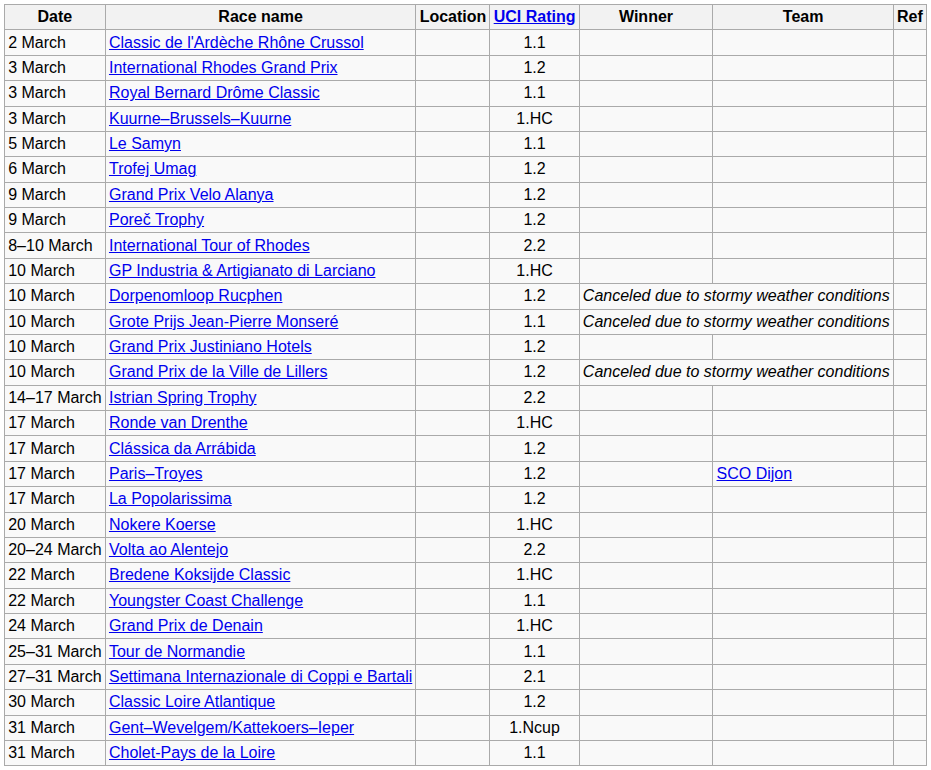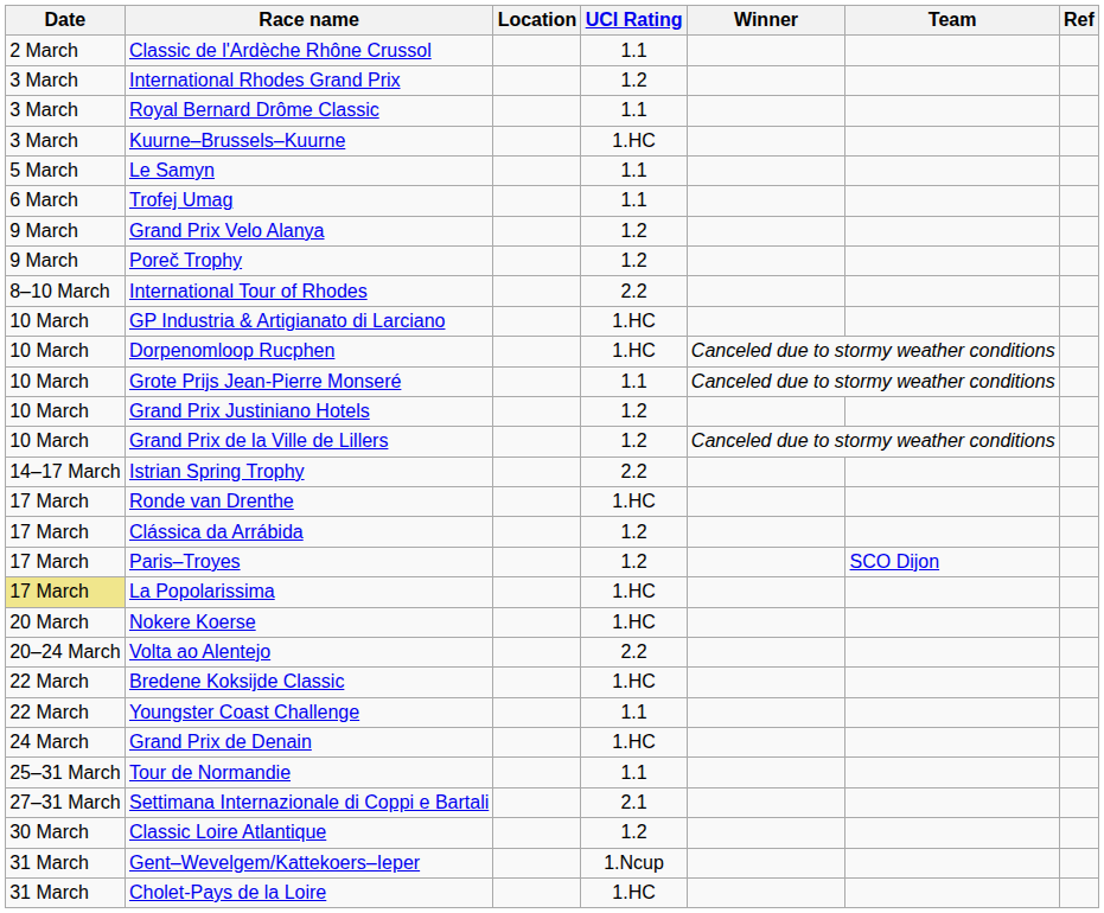 <table class="wikitable sortable">
 <tr>
 <th>Date</th>
 <th>Race name</th>
 <th>Location</th>
 <th><a href='#'>UCI Rating</a></th>
 <th>Winner</th>
 <th>Team</th>
 <th>Ref</th>
 </tr>
 <tr>
 <td>2 March</td>
 <td><a href='#'>Classic de l'Ardèche Rhône Crussol</a></td>
 <td></td>
 <td align=center>1.1</td>
 <td></td>
 <td></td>
 <td align=center></td>
 </tr>
 <tr>
 <td>3 March</td>
 <td><a href='#'>International Rhodes Grand Prix</a></td>
 <td></td>
 <td align=center>1.2</td>
 <td></td>
 <td></td>
 <td align=center></td>
 </tr>
 <tr>
 <td>3 March</td>
 <td><a href='#'>Royal Bernard Drôme Classic</a></td>
 <td></td>
 <td align=center>1.1</td>
 <td></td>
 <td></td>
 <td align=center></td>
 </tr>
 <tr>
 <td>3 March</td>
 <td><a href='#'>Kuurne–Brussels–Kuurne</a></td>
 <td></td>
 <td align=center>1.HC</td>
 <td></td>
 <td></td>
 <td align=center></td>
 </tr>
 <tr>
 <td>5 March</td>
 <td><a href='#'>Le Samyn</a></td>
 <td></td>
 <td align=center>1.1</td>
 <td></td>
 <td></td>
 <td align=center></td>
 </tr>
 <tr>
 <td>6 March</td>
 <td><a href='#'>Trofej Umag</a></td>
 <td></td>
-<td align=center>1.2</td>
+<td align=center>1.1</td>
 <td></td>
 <td></td>
 <td align=center></td>
 </tr>
 <tr>
 <td>9 March</td>
 <td><a href='#'>Grand Prix Velo Alanya</a></td>
 <td></td>
 <td align=center>1.2</td>
 <td></td>
 <td></td>
 <td align=center></td>
 </tr>
 <tr>
 <td>9 March</td>
 <td><a href='#'>Poreč Trophy</a></td>
 <td></td>
 <td align=center>1.2</td>
 <td></td>
 <td></td>
 <td align=center></td>
 </tr>
 <tr>
 <td>8–10 March</td>
 <td><a href='#'>International Tour of Rhodes</a></td>
 <td></td>
 <td align=center>2.2</td>
 <td></td>
 <td></td>
 <td align=center></td>
 </tr>
 <tr>
 <td>10 March</td>
 <td><a href='#'>GP Industria & Artigianato di Larciano</a></td>
 <td></td>
 <td align=center>1.HC</td>
 <td></td>
 <td></td>
 <td align=center></td>
 </tr>
 <tr>
 <td>10 March</td>
 <td><a href='#'>Dorpenomloop Rucphen</a></td>
 <td></td>
-<td align=center>1.2</td>
+<td align=center>1.HC</td>
 <td colspan=2 align=center><em>Canceled due to stormy weather conditions</em></td>
 <td align=center></td>
 </tr>
 <tr>
 <td>10 March</td>
 <td><a href='#'>Grote Prijs Jean-Pierre Monseré</a></td>
 <td></td>
 <td align=center>1.1</td>
 <td colspan=2 align=center><em>Canceled due to stormy weather conditions</em></td>
 <td align=center></td>
 </tr>
 <tr>
 <td>10 March</td>
 <td><a href='#'>Grand Prix Justiniano Hotels</a></td>
 <td></td>
 <td align=center>1.2</td>
 <td></td>
 <td></td>
 <td align=center></td>
 </tr>
 <tr>
 <td>10 March</td>
 <td><a href='#'>Grand Prix de la Ville de Lillers</a></td>
 <td></td>
 <td align=center>1.2</td>
 <td colspan=2 align=center><em>Canceled due to stormy weather conditions</em></td>
 <td align=center></td>
 </tr>
 <tr>
 <td>14–17 March</td>
 <td><a href='#'>Istrian Spring Trophy</a></td>
 <td></td>
 <td align=center>2.2</td>
 <td></td>
 <td></td>
 <td align=center></td>
 </tr>
 <tr>
 <td>17 March</td>
 <td><a href='#'>Ronde van Drenthe</a></td>
 <td></td>
 <td align=center>1.HC</td>
 <td></td>
 <td></td>
 <td align=center></td>
 </tr>
 <tr>
 <td>17 March</td>
 <td><a href='#'>Clássica da Arrábida</a></td>
 <td></td>
 <td align=center>1.2</td>
 <td></td>
 <td></td>
 <td align=center></td>
 </tr>
 <tr>
 <td>17 March</td>
 <td><a href='#'>Paris–Troyes</a></td>
 <td></td>
 <td align=center>1.2</td>
 <td></td>
 <td><a href='#'>SCO Dijon</a></td>
 <td align=center></td>
 </tr>
 <tr>
-<td>17 March</td>
+<td style="background: khaki;">17 March</td>
 <td><a href='#'>La Popolarissima</a></td>
 <td></td>
-<td align=center>1.2</td>
+<td align=center>1.HC</td>
 <td></td>
 <td></td>
 <td align=center></td>
 </tr>
 <tr>
 <td>20 March</td>
 <td><a href='#'>Nokere Koerse</a></td>
 <td></td>
 <td align=center>1.HC</td>
 <td></td>
 <td></td>
 <td align=center></td>
 </tr>
 <tr>
 <td>20–24 March</td>
 <td><a href='#'>Volta ao Alentejo</a></td>
 <td></td>
 <td align=center>2.2</td>
 <td></td>
 <td></td>
 <td align=center></td>
 </tr>
 <tr>
 <td>22 March</td>
 <td><a href='#'>Bredene Koksijde Classic</a></td>
 <td></td>
 <td align=center>1.HC</td>
 <td></td>
 <td></td>
 <td align=center></td>
 </tr>
 <tr>
 <td>22 March</td>
 <td><a href='#'>Youngster Coast Challenge</a></td>
 <td></td>
 <td align=center>1.1</td>
 <td></td>
 <td></td>
 <td align=center></td>
 </tr>
 <tr>
 <td>24 March</td>
 <td><a href='#'>Grand Prix de Denain</a></td>
 <td></td>
 <td align=center>1.HC</td>
 <td></td>
 <td></td>
 <td align=center></td>
 </tr>
 <tr>
 <td>25–31 March</td>
 <td><a href='#'>Tour de Normandie</a></td>
 <td></td>
 <td align=center>1.1</td>
 <td></td>
 <td></td>
 <td align=center></td>
 </tr>
 <tr>
 <td>27–31 March</td>
 <td><a href='#'>Settimana Internazionale di Coppi e Bartali</a></td>
 <td></td>
 <td align=center>2.1</td>
 <td></td>
 <td></td>
 <td align=center></td>
 </tr>
 <tr>
 <td>30 March</td>
 <td><a href='#'>Classic Loire Atlantique</a></td>
 <td></td>
 <td align=center>1.2</td>
 <td></td>
 <td></td>
 <td align=center></td>
 </tr>
 <tr>
 <td>31 March</td>
 <td><a href='#'>Gent–Wevelgem/Kattekoers–Ieper</a></td>
 <td></td>
 <td align=center>1.Ncup</td>
 <td></td>
 <td></td>
 <td align=center></td>
 </tr>
 <tr>
 <td>31 March</td>
 <td><a href='#'>Cholet-Pays de la Loire</a></td>
 <td></td>
-<td align=center>1.1</td>
+<td align=center>1.HC</td>
 <td></td>
 <td></td>
 <td align=center></td>
 </tr>
 </table>
